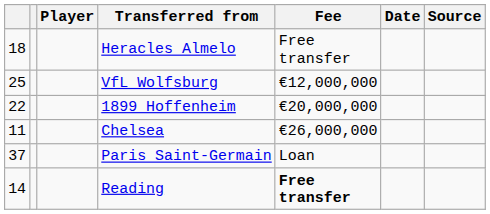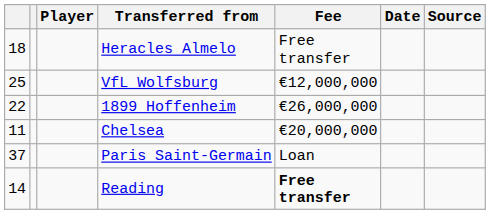 <table class="wikitable plainrowheaders sortable">
 <tr>
 <th></th>
 <th></th>
 <th scope=col>Player</th>
 <th>Transferred from</th>
 <th !scope=col; style="width: 65px;">Fee</th>
 <th scope=col>Date</th>
 <th scope=col>Source</th>
 </tr>
 <tr>
 <td align=center>18</td>
 <td align=center></td>
 <td></td>
 <td> <a href='#'>Heracles Almelo</a></td>
 <td>Free transfer</td>
 <td></td>
 <td></td>
 </tr>
 <tr>
 <td align=center>25</td>
 <td align=center></td>
 <td></td>
 <td> <a href='#'>VfL Wolfsburg</a></td>
 <td>€12,000,000</td>
 <td></td>
 <td></td>
 </tr>
 <tr>
 <td align=center>22</td>
 <td align=center></td>
 <td></td>
 <td> <a href='#'>1899 Hoffenheim</a></td>
-<td>€20,000,000</td>
+<td>€26,000,000</td>
 <td></td>
 <td></td>
 </tr>
 <tr>
 <td align=center>11</td>
 <td align=center></td>
 <td></td>
 <td> <a href='#'>Chelsea</a></td>
-<td>€26,000,000</td>
+<td>€20,000,000</td>
 <td></td>
 <td></td>
 </tr>
 <tr>
 <td align=center>37</td>
 <td align=center></td>
 <td></td>
 <td> <a href='#'>Paris Saint-Germain</a></td>
 <td>Loan</td>
 <td></td>
 <td></td>
 </tr>
 <tr>
 <td align=center>14</td>
 <td align=center></td>
 <td></td>
 <td> <a href='#'>Reading</a></td>
 <td><strong>Free transfer</strong></td>
 <td></td>
 <td></td>
 </tr>
 </table>
